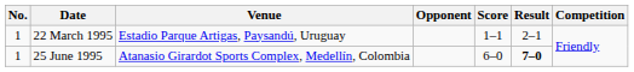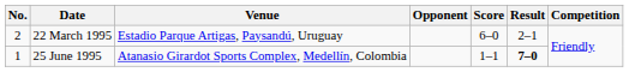 <table class="wikitable sortable">
 <tr>
 <th scope="col">No.</th>
 <th scope="col">Date</th>
 <th scope="col">Venue</th>
 <th scope="col">Opponent</th>
 <th scope="col">Score</th>
 <th scope="col">Result</th>
 <th scope="col">Competition</th>
 </tr>
 <tr>
-<td align="center">1</td>
+<td align="center">2</td>
 <td>22 March 1995</td>
 <td><a href='#'>Estadio Parque Artigas</a>, <a href='#'>Paysandú</a>, Uruguay</td>
 <td></td>
-<td align="center">1–1</td>
+<td align="center">6–0</td>
 <td align="center">2–1</td>
 <td rowspan=2><a href='#'>Friendly</a></td>
 </tr>
 <tr>
 <td align="center">1</td>
 <td>25 June 1995</td>
 <td><a href='#'>Atanasio Girardot Sports Complex</a>, <a href='#'>Medellín</a>, Colombia</td>
 <td></td>
-<td align="center">6–0</td>
+<td align="center">1–1</td>
 <td align="center"><strong>7–0</strong></td>
 </tr>
 </table>
